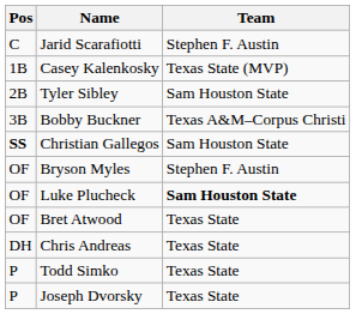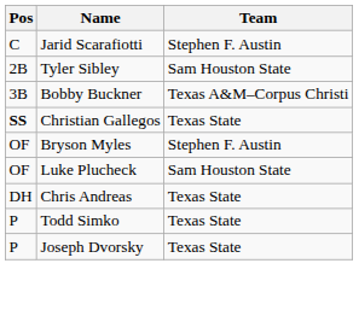 <table class=wikitable>
 <tr>
 <th>Pos</th>
 <th>Name</th>
 <th>Team</th>
 </tr>
 <tr>
 <td>C</td>
 <td>Jarid Scarafiotti</td>
 <td>Stephen F. Austin</td>
-</tr>
-<tr>
-<td>1B</td>
-<td>Casey Kalenkosky</td>
-<td>Texas State (MVP)</td>
 </tr>
 <tr>
 <td>2B</td>
 <td>Tyler Sibley</td>
 <td>Sam Houston State</td>
 </tr>
 <tr>
 <td>3B</td>
 <td>Bobby Buckner</td>
 <td>Texas A&M–Corpus Christi</td>
 </tr>
 <tr>
 <td><strong>SS</strong></td>
 <td>Christian Gallegos</td>
-<td>Sam Houston State</td>
+<td>Texas State</td>
 </tr>
 <tr>
 <td>OF</td>
 <td>Bryson Myles</td>
 <td>Stephen F. Austin</td>
 </tr>
 <tr>
 <td>OF</td>
 <td>Luke Plucheck</td>
-<td><strong>Sam Houston State</strong></td>
-</tr>
-<tr>
-<td>OF</td>
-<td>Bret Atwood</td>
-<td>Texas State</td>
+<td>Sam Houston State</td>
 </tr>
 <tr>
 <td>DH</td>
 <td>Chris Andreas</td>
 <td>Texas State</td>
 </tr>
 <tr>
 <td>P</td>
 <td>Todd Simko</td>
 <td>Texas State</td>
 </tr>
 <tr>
 <td>P</td>
 <td>Joseph Dvorsky</td>
 <td>Texas State</td>
 </tr>
 </table>
